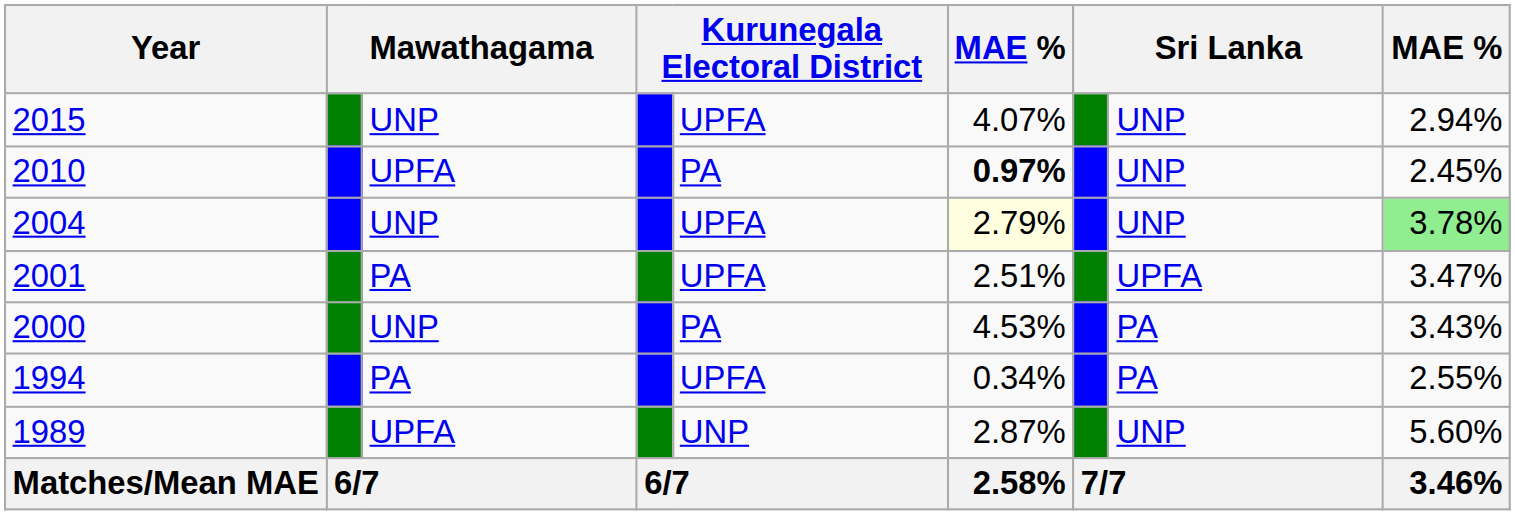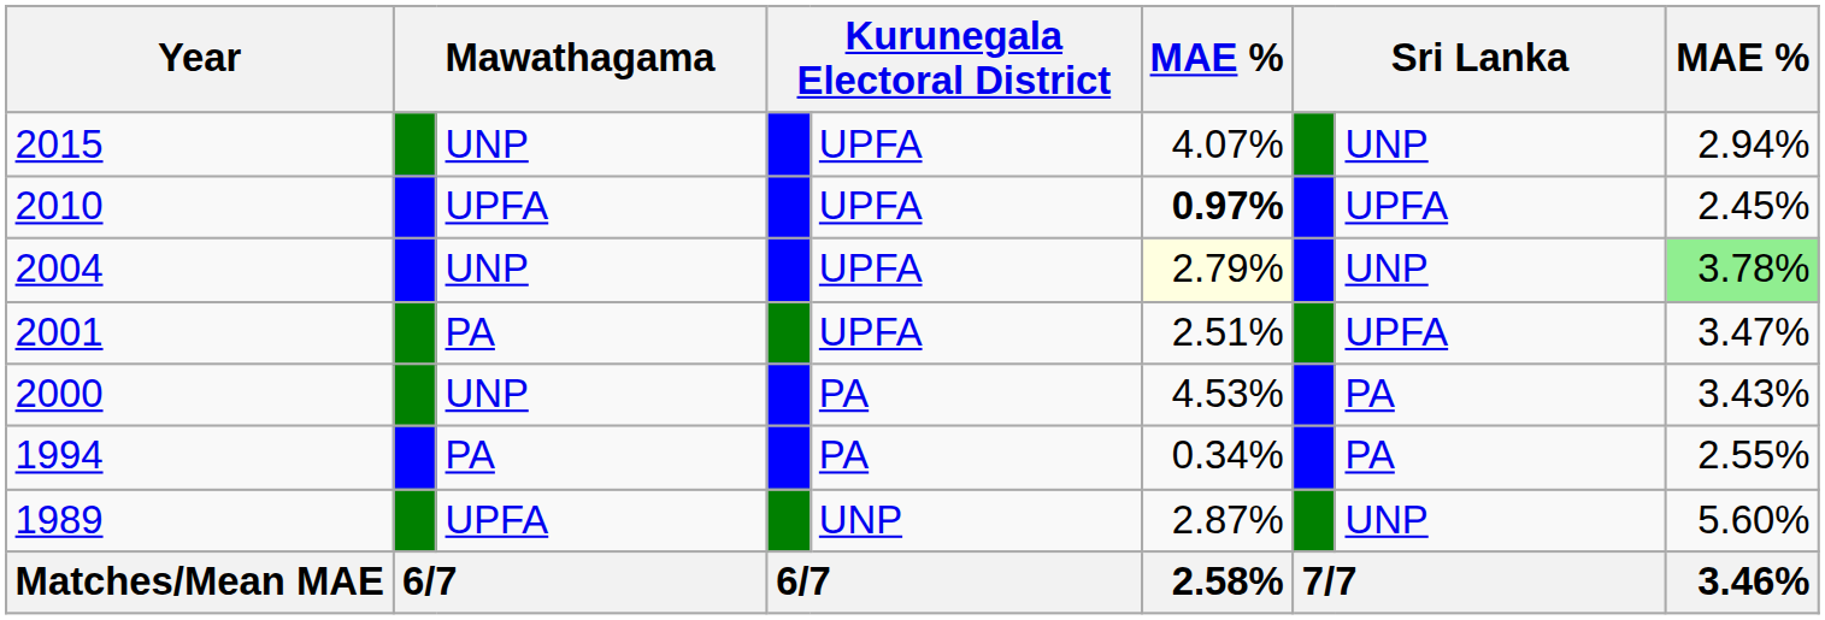 <table class="wikitable">
 <tr>
 <th>Year</th>
 <th colspan="2" width="144px">Mawathagama</th>
 <th colspan="2" width="144px"><a href='#'>Kurunegala Electoral District</a></th>
 <th><a href='#'>MAE</a> %</th>
 <th colspan="2" width="144px">Sri Lanka</th>
 <th>MAE %</th>
 </tr>
 <tr>
 <td><a href='#'>2015</a></td>
 <td style="background-color:green;" width="10px"></td>
 <td style="text-align:left;"><a href='#'>UNP</a></td>
 <td style="background-color:blue;" width="10px"></td>
 <td style="text-align:left;"><a href='#'>UPFA</a></td>
 <td style="text-align:right;">4.07%</td>
 <td style="background-color:green;" width="10px"></td>
 <td style="text-align:left;"><a href='#'>UNP</a></td>
 <td style="text-align:right;">2.94%</td>
 </tr>
 <tr>
 <td><a href='#'>2010</a></td>
 <td style="background-color:blue;" width="10px"></td>
 <td style="text-align:left;"><a href='#'>UPFA</a></td>
 <td style="background-color:blue;" width="10px"></td>
-<td style="text-align:left;"><a href='#'>PA</a></td>
+<td style="text-align:left;"><a href='#'>UPFA</a></td>
 <td style="text-align:right;"><strong>0.97%</strong></td>
 <td style="background-color:blue;" width="10px"></td>
-<td style="text-align:left;"><a href='#'>UNP</a></td>
+<td style="text-align:left;"><a href='#'>UPFA</a></td>
 <td style="text-align:right;">2.45%</td>
 </tr>
 <tr>
 <td><a href='#'>2004</a></td>
 <td style="background-color:blue;" width="10px"></td>
 <td style="text-align:left;"><a href='#'>UNP</a></td>
 <td style="background-color:blue;" width="10px"></td>
 <td style="text-align:left;"><a href='#'>UPFA</a></td>
 <td style="background: lightyellow; text-align:right;">2.79%</td>
 <td style="background-color:blue;" width="10px"></td>
 <td style="text-align:left;"><a href='#'>UNP</a></td>
 <td style="background: lightgreen; text-align:right;">3.78%</td>
 </tr>
 <tr>
 <td><a href='#'>2001</a></td>
 <td style="background-color:green;" width="10px"></td>
 <td style="text-align:left;"><a href='#'>PA</a></td>
 <td style="background-color:green;" width="10px"></td>
 <td style="text-align:left;"><a href='#'>UPFA</a></td>
 <td style="text-align:right;">2.51%</td>
 <td style="background-color:green;" width="10px"></td>
 <td style="text-align:left;"><a href='#'>UPFA</a></td>
 <td style="text-align:right;">3.47%</td>
 </tr>
 <tr>
 <td><a href='#'>2000</a></td>
 <td style="background-color:green;" width="10px"></td>
 <td style="text-align:left;"><a href='#'>UNP</a></td>
 <td style="background-color:blue;" width="10px"></td>
 <td style="text-align:left;"><a href='#'>PA</a></td>
 <td style="text-align:right;">4.53%</td>
 <td style="background-color:blue;" width="10px"></td>
 <td style="text-align:left;"><a href='#'>PA</a></td>
 <td style="text-align:right;">3.43%</td>
 </tr>
 <tr>
 <td><a href='#'>1994</a></td>
 <td style="background-color:blue;" width="10px"></td>
 <td style="text-align:left;"><a href='#'>PA</a></td>
 <td style="background-color:blue;" width="10px"></td>
-<td style="text-align:left;"><a href='#'>UPFA</a></td>
+<td style="text-align:left;"><a href='#'>PA</a></td>
 <td style="text-align:right;">0.34%</td>
 <td style="background-color:blue;" width="10px"></td>
 <td style="text-align:left;"><a href='#'>PA</a></td>
 <td style="text-align:right;">2.55%</td>
 </tr>
 <tr>
 <td><a href='#'>1989</a></td>
 <td style="background-color:green;" width="10px"></td>
 <td style="text-align:left;"><a href='#'>UPFA</a></td>
 <td style="background-color:green;" width="10px"></td>
 <td style="text-align:left;"><a href='#'>UNP</a></td>
 <td style="text-align:right;">2.87%</td>
 <td style="background-color:green;" width="10px"></td>
 <td style="text-align:left;"><a href='#'>UNP</a></td>
 <td style="text-align:right;">5.60%</td>
 </tr>
 <tr>
 <th>Matches/Mean MAE</th>
 <th style="text-align:left;"colspan="2" width="144px">6/7</th>
 <th style="text-align:left;"colspan="2" width="144px">6/7</th>
 <th style="text-align:right;">2.58%</th>
 <th style="text-align:left;"colspan="2" width="144px">7/7</th>
 <th style="text-align:right;">3.46%</th>
 </tr>
 </table>
